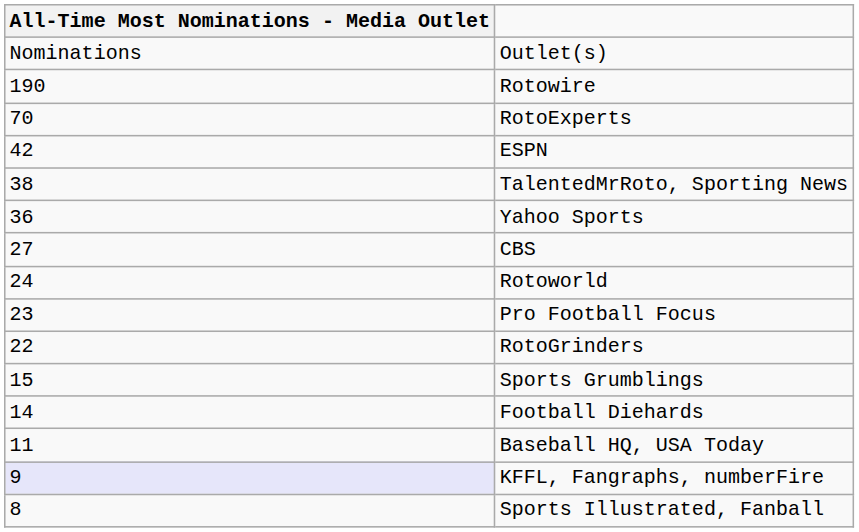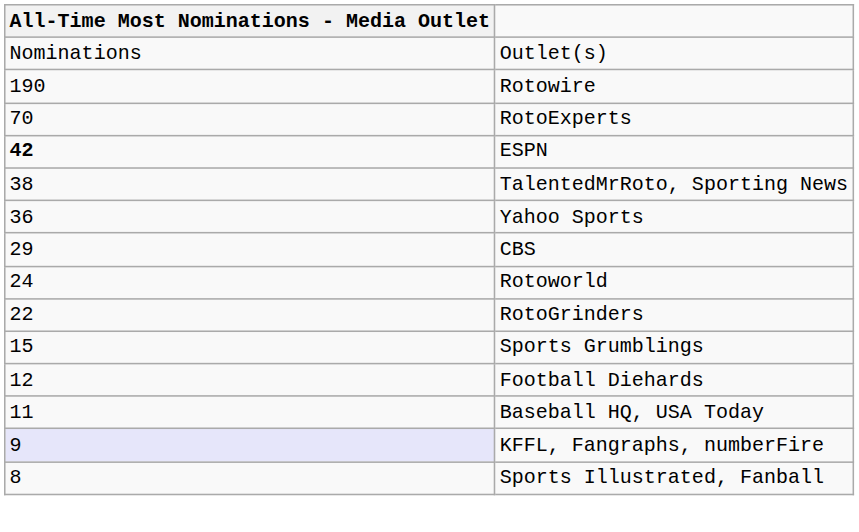 <table class="wikitable collapsible collapsed" border="1">
 <tr>
 <th>All-Time Most Nominations - Media Outlet</th>
 </tr>
 <tr>
 <td>Nominations</td>
 <td>Outlet(s)</td>
 </tr>
 <tr>
 <td>190</td>
 <td>Rotowire</td>
 </tr>
 <tr>
 <td>70</td>
 <td>RotoExperts</td>
 </tr>
 <tr>
-<td>42</td>
+<td><strong>42</strong></td>
 <td>ESPN</td>
 </tr>
 <tr>
 <td>38</td>
 <td>TalentedMrRoto, Sporting News</td>
 </tr>
 <tr>
 <td>36</td>
 <td>Yahoo Sports</td>
 </tr>
 <tr>
-<td>27</td>
+<td>29</td>
 <td>CBS</td>
 </tr>
 <tr>
 <td>24</td>
 <td>Rotoworld</td>
-</tr>
-<tr>
-<td>23</td>
-<td>Pro Football Focus</td>
 </tr>
 <tr>
 <td>22</td>
 <td>RotoGrinders</td>
 </tr>
 <tr>
 <td>15</td>
 <td>Sports Grumblings</td>
 </tr>
 <tr>
-<td>14</td>
+<td>12</td>
 <td>Football Diehards</td>
 </tr>
 <tr>
 <td>11</td>
 <td>Baseball HQ, USA Today</td>
 </tr>
 <tr>
 <td style="background: lavender;">9</td>
 <td>KFFL, Fangraphs, numberFire</td>
 </tr>
 <tr>
 <td>8</td>
 <td>Sports Illustrated, Fanball</td>
 </tr>
 </table>
